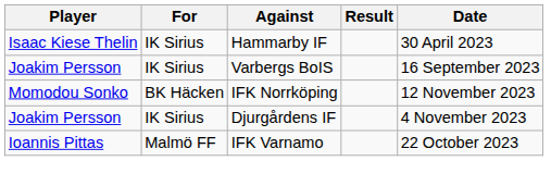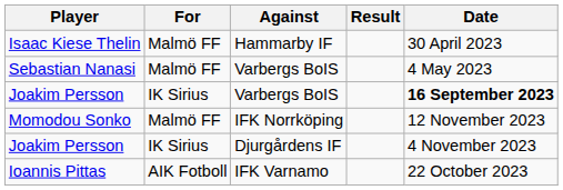 <table class="wikitable">
 <tr>
 <th>Player</th>
 <th>For</th>
 <th>Against</th>
 <th style="text-align:center">Result</th>
 <th>Date</th>
 </tr>
 <tr>
 <td> <a href='#'>Isaac Kiese Thelin</a></td>
-<td>IK Sirius</td>
+<td>Malmö FF</td>
 <td>Hammarby IF</td>
 <td align=center></td>
 <td>30 April 2023</td>
+</tr>
+<tr>
+<td> <a href='#'>Sebastian Nanasi</a></td>
+<td>Malmö FF</td>
+<td>Varbergs BoIS</td>
+<td align=center></td>
+<td>4 May 2023</td>
 </tr>
 <tr>
 <td> <a href='#'>Joakim Persson</a></td>
 <td>IK Sirius</td>
 <td>Varbergs BoIS</td>
 <td align=center></td>
-<td>16 September 2023</td>
+<td><strong>16 September 2023</strong></td>
 </tr>
 <tr>
 <td> <a href='#'>Momodou Sonko</a></td>
-<td>BK Häcken</td>
+<td>Malmö FF</td>
 <td>IFK Norrköping</td>
 <td align=center></td>
 <td>12 November 2023</td>
 </tr>
 <tr>
 <td> <a href='#'>Joakim Persson</a></td>
 <td>IK Sirius</td>
 <td>Djurgårdens IF</td>
 <td align=center></td>
 <td>4 November 2023</td>
 </tr>
 <tr>
 <td> <a href='#'>Ioannis Pittas</a></td>
-<td>Malmö FF</td>
+<td>AIK Fotboll</td>
 <td>IFK Varnamo</td>
 <td align=center></td>
 <td>22 October 2023</td>
 </tr>
 </table>
